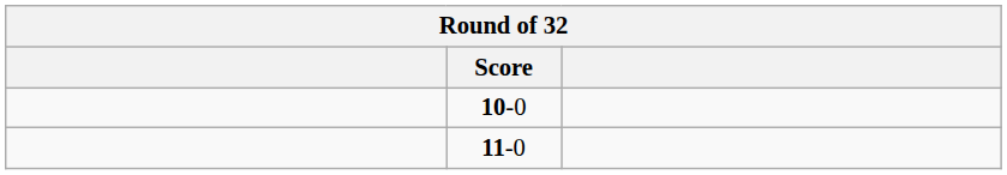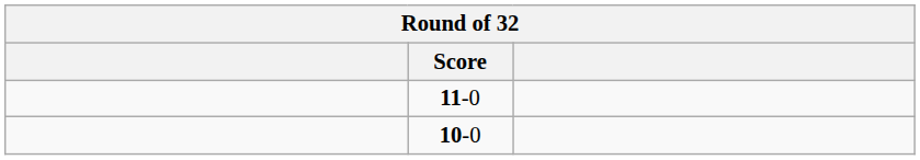 <table class="wikitable" style="text-align: center; font-size:90% ">
 <tr>
 <th colspan=3>Round of 32</th>
 </tr>
 <tr>
 <th align="right" width="250"></th>
 <th width="60">Score</th>
 <th align="left" width="250"></th>
 </tr>
 <tr>
 <td align=left><strong></strong></td>
-<td align=center><strong>10</strong>-0</td>
+<td align=center><strong>11</strong>-0</td>
 <td align=left></td>
 </tr>
 <tr>
 <td align=left><strong></strong></td>
-<td align=center><strong>11</strong>-0</td>
+<td align=center><strong>10</strong>-0</td>
 <td align=left></td>
 </tr>
 </table>
